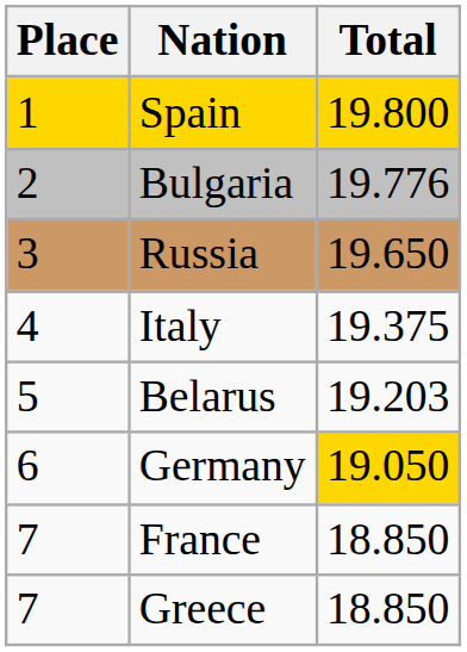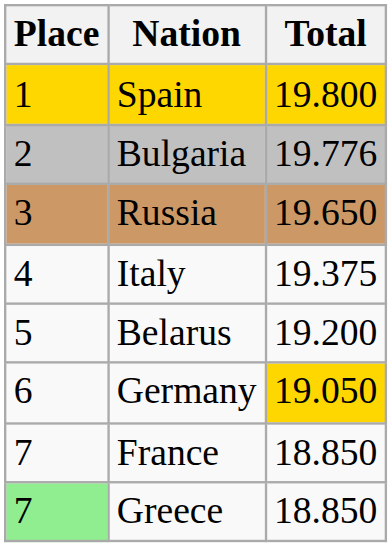 <table class="wikitable">
 <tr>
 <th>Place</th>
 <th>Nation</th>
 <th>Total</th>
 </tr>
 <tr bgcolor="gold">
 <td>1</td>
 <td> Spain</td>
 <td>19.800</td>
 </tr>
 <tr bgcolor="silver">
 <td>2</td>
 <td> Bulgaria</td>
 <td>19.776</td>
 </tr>
 <tr bgcolor="cc9966">
 <td>3</td>
 <td> Russia</td>
 <td>19.650</td>
 </tr>
 <tr>
 <td>4</td>
 <td> Italy</td>
 <td>19.375</td>
 </tr>
 <tr>
 <td>5</td>
 <td> Belarus</td>
-<td>19.203</td>
+<td>19.200</td>
 </tr>
 <tr>
 <td>6</td>
 <td> Germany</td>
 <td style="background: gold;">19.050</td>
 </tr>
 <tr>
 <td>7</td>
 <td> France</td>
 <td>18.850</td>
 </tr>
 <tr>
-<td>7</td>
+<td style="background: lightgreen;">7</td>
 <td> Greece</td>
 <td>18.850</td>
 </tr>
 </table>
